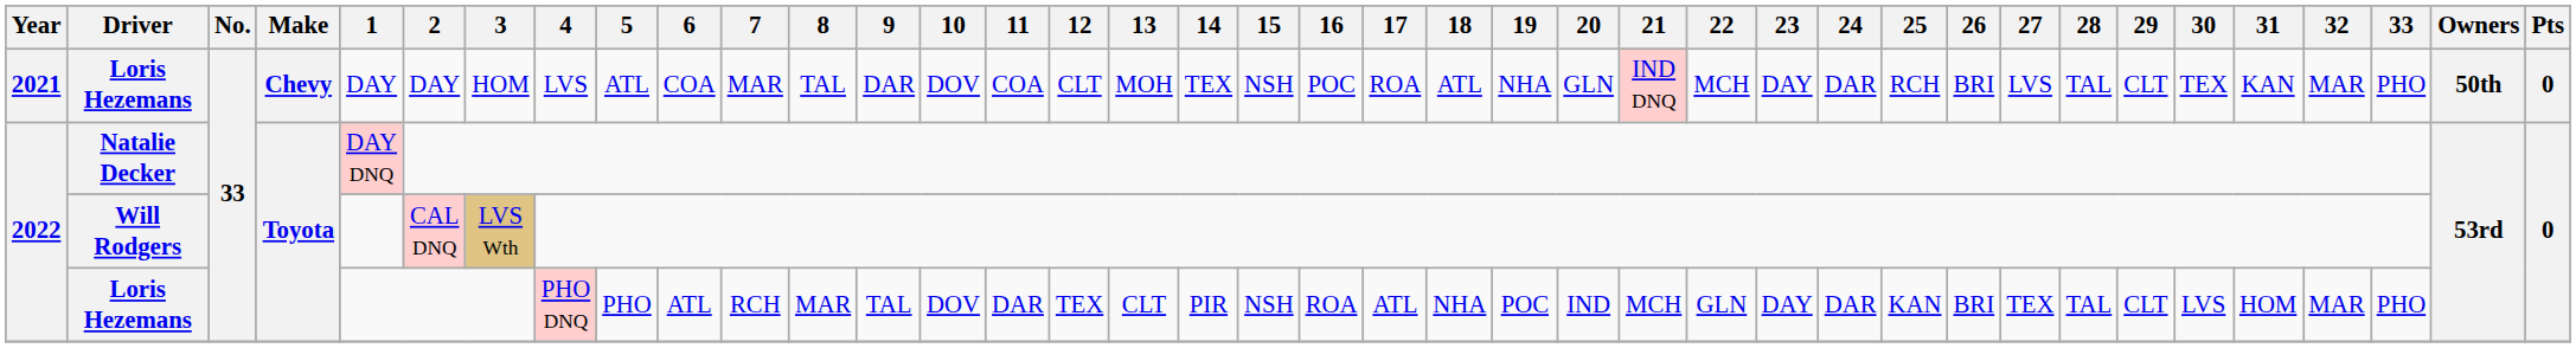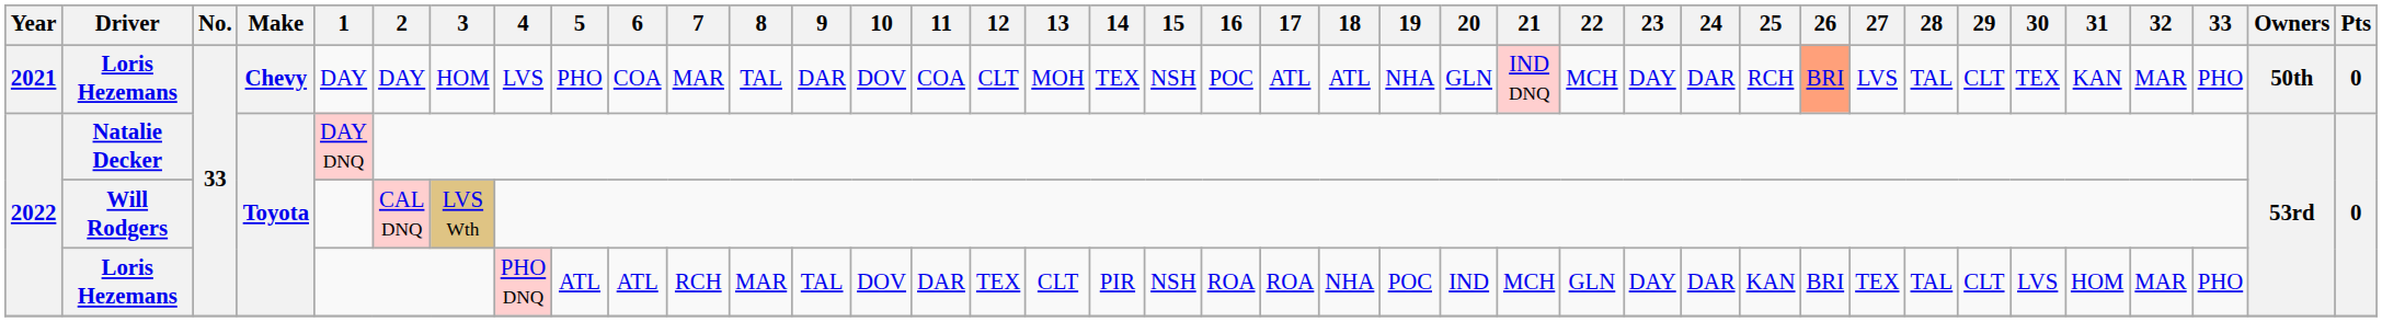 <table class="wikitable" style="text-align:center; font-size:75%">
 <tr>
 <th>Year</th>
 <th>Driver</th>
 <th>No.</th>
 <th>Make</th>
 <th>1</th>
 <th>2</th>
 <th>3</th>
 <th>4</th>
 <th>5</th>
 <th>6</th>
 <th>7</th>
 <th>8</th>
 <th>9</th>
 <th>10</th>
 <th>11</th>
 <th>12</th>
 <th>13</th>
 <th>14</th>
 <th>15</th>
 <th>16</th>
 <th>17</th>
 <th>18</th>
 <th>19</th>
 <th>20</th>
 <th>21</th>
 <th>22</th>
 <th>23</th>
 <th>24</th>
 <th>25</th>
 <th>26</th>
 <th>27</th>
 <th>28</th>
 <th>29</th>
 <th>30</th>
 <th>31</th>
 <th>32</th>
 <th>33</th>
 <th>Owners</th>
 <th>Pts</th>
 </tr>
 <tr>
 <th><a href='#'>2021</a></th>
 <th><a href='#'>Loris Hezemans</a></th>
 <th rowspan=4>33</th>
 <th><a href='#'>Chevy</a></th>
 <td><a href='#'>DAY</a></td>
 <td><a href='#'>DAY</a></td>
 <td><a href='#'>HOM</a></td>
 <td><a href='#'>LVS</a></td>
-<td><a href='#'>ATL</a></td>
+<td><a href='#'>PHO</a></td>
 <td><a href='#'>COA</a></td>
 <td><a href='#'>MAR</a></td>
 <td><a href='#'>TAL</a></td>
 <td><a href='#'>DAR</a></td>
 <td><a href='#'>DOV</a></td>
 <td><a href='#'>COA</a></td>
 <td><a href='#'>CLT</a></td>
 <td><a href='#'>MOH</a></td>
 <td><a href='#'>TEX</a></td>
 <td><a href='#'>NSH</a></td>
 <td><a href='#'>POC</a></td>
-<td><a href='#'>ROA</a></td>
+<td><a href='#'>ATL</a></td>
 <td><a href='#'>ATL</a></td>
 <td><a href='#'>NHA</a></td>
 <td><a href='#'>GLN</a></td>
 <td style="background:#FFCFCF;"><a href='#'>IND</a><br><small>DNQ</small></td>
 <td><a href='#'>MCH</a></td>
 <td><a href='#'>DAY</a></td>
 <td><a href='#'>DAR</a></td>
 <td><a href='#'>RCH</a></td>
-<td><a href='#'>BRI</a></td>
+<td style="background: lightsalmon;"><a href='#'>BRI</a></td>
 <td><a href='#'>LVS</a></td>
 <td><a href='#'>TAL</a></td>
 <td><a href='#'>CLT</a></td>
 <td><a href='#'>TEX</a></td>
 <td><a href='#'>KAN</a></td>
 <td><a href='#'>MAR</a></td>
 <td><a href='#'>PHO</a></td>
 <th>50th</th>
 <th>0</th>
 </tr>
 <tr>
 <th rowspan=3><a href='#'>2022</a></th>
 <th><a href='#'>Natalie Decker</a></th>
 <th rowspan=3><a href='#'>Toyota</a></th>
 <td style="background:#FFCFCF;"><a href='#'>DAY</a><br><small>DNQ</small></td>
 <td colspan=32></td>
 <th rowspan=3>53rd</th>
 <th rowspan=3>0</th>
 </tr>
 <tr>
 <th><a href='#'>Will Rodgers</a></th>
 <td></td>
 <td style="background:#FFCFCF;"><a href='#'>CAL</a><br><small>DNQ</small></td>
 <td style="background:#DFC484;"><a href='#'>LVS</a><br><small>Wth</small></td>
 <td colspan=30></td>
 </tr>
 <tr>
 <th><a href='#'>Loris Hezemans</a></th>
 <td colspan=3></td>
 <td style="background:#FFCFCF;"><a href='#'>PHO</a><br><small>DNQ</small></td>
-<td><a href='#'>PHO</a></td>
+<td><a href='#'>ATL</a></td>
 <td><a href='#'>ATL</a></td>
 <td><a href='#'>RCH</a></td>
 <td><a href='#'>MAR</a></td>
 <td><a href='#'>TAL</a></td>
 <td><a href='#'>DOV</a></td>
 <td><a href='#'>DAR</a></td>
 <td><a href='#'>TEX</a></td>
 <td><a href='#'>CLT</a></td>
 <td><a href='#'>PIR</a></td>
 <td><a href='#'>NSH</a></td>
 <td><a href='#'>ROA</a></td>
-<td><a href='#'>ATL</a></td>
+<td><a href='#'>ROA</a></td>
 <td><a href='#'>NHA</a></td>
 <td><a href='#'>POC</a></td>
 <td><a href='#'>IND</a></td>
 <td><a href='#'>MCH</a></td>
 <td><a href='#'>GLN</a></td>
 <td><a href='#'>DAY</a></td>
 <td><a href='#'>DAR</a></td>
 <td><a href='#'>KAN</a></td>
 <td><a href='#'>BRI</a></td>
 <td><a href='#'>TEX</a></td>
 <td><a href='#'>TAL</a></td>
 <td><a href='#'>CLT</a></td>
 <td><a href='#'>LVS</a></td>
 <td><a href='#'>HOM</a></td>
 <td><a href='#'>MAR</a></td>
 <td><a href='#'>PHO</a></td>
 </tr>
 <tr>
 </tr>
 </table>
